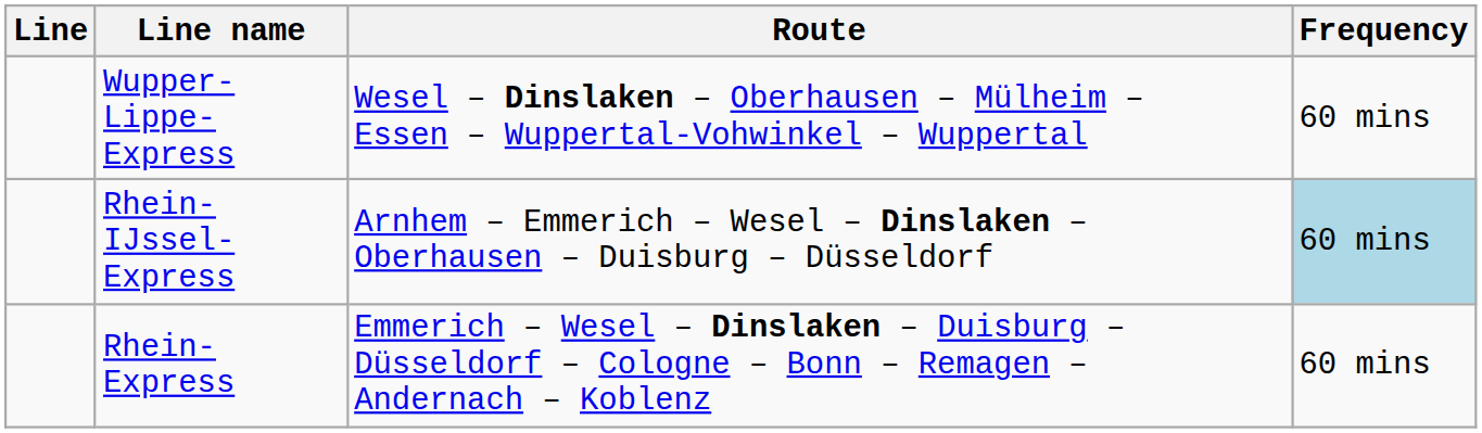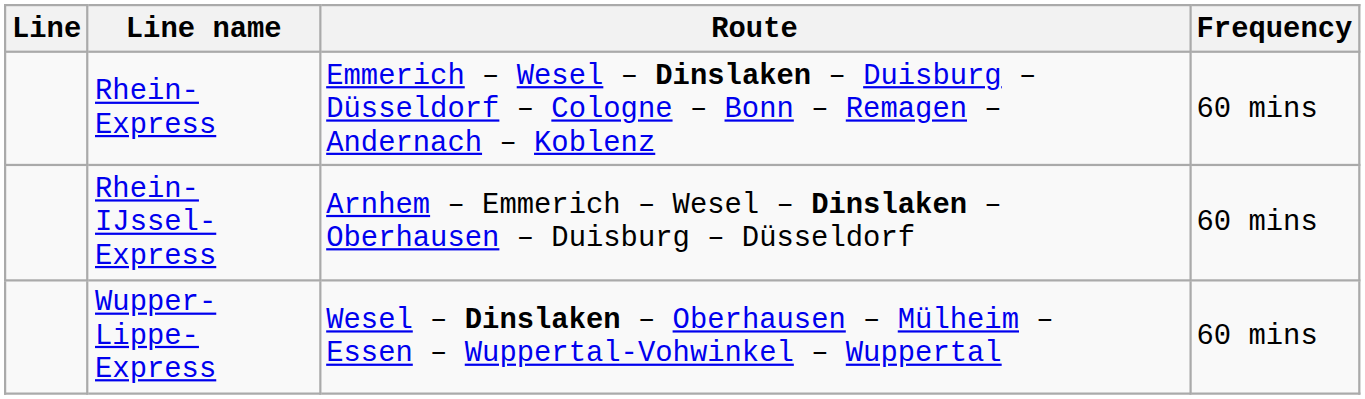 <table class="wikitable">
 <tr>
 <th>Line</th>
 <th>Line name</th>
 <th>Route</th>
 <th>Frequency</th>
 </tr>
 <tr>
 <td></td>
-<td><a href='#'>Wupper-Lippe-Express</a></td>
-<td><a href='#'>Wesel</a> – <strong>Dinslaken</strong> – <a href='#'>Oberhausen</a> – <a href='#'>Mülheim</a> – <a href='#'>Essen</a> – <a href='#'>Wuppertal-Vohwinkel</a> – <a href='#'>Wuppertal</a></td>
+<td><a href='#'>Rhein-Express</a></td>
+<td><a href='#'>Emmerich</a> – <a href='#'>Wesel</a> – <strong>Dinslaken </strong> –  <a href='#'>Duisburg</a> – <a href='#'>Düsseldorf</a> – <a href='#'>Cologne</a> – <a href='#'>Bonn</a> – <a href='#'>Remagen</a> – <a href='#'>Andernach</a> – <a href='#'>Koblenz</a></td>
 <td>60 mins</td>
 </tr>
 <tr>
 <td></td>
 <td><a href='#'>Rhein-IJssel-Express</a></td>
 <td><a href='#'>Arnhem</a> – Emmerich – Wesel – <strong>Dinslaken</strong> – <a href='#'>Oberhausen</a> – Duisburg – Düsseldorf</td>
-<td style="background: lightblue;">60 mins</td>
+<td>60 mins</td>
 </tr>
 <tr>
 <td></td>
-<td><a href='#'>Rhein-Express</a></td>
-<td><a href='#'>Emmerich</a> – <a href='#'>Wesel</a> – <strong>Dinslaken </strong> –  <a href='#'>Duisburg</a> – <a href='#'>Düsseldorf</a> – <a href='#'>Cologne</a> – <a href='#'>Bonn</a> – <a href='#'>Remagen</a> – <a href='#'>Andernach</a> – <a href='#'>Koblenz</a></td>
+<td><a href='#'>Wupper-Lippe-Express</a></td>
+<td><a href='#'>Wesel</a> – <strong>Dinslaken</strong> – <a href='#'>Oberhausen</a> – <a href='#'>Mülheim</a> – <a href='#'>Essen</a> – <a href='#'>Wuppertal-Vohwinkel</a> – <a href='#'>Wuppertal</a></td>
 <td>60 mins</td>
 </tr>
 </table>
